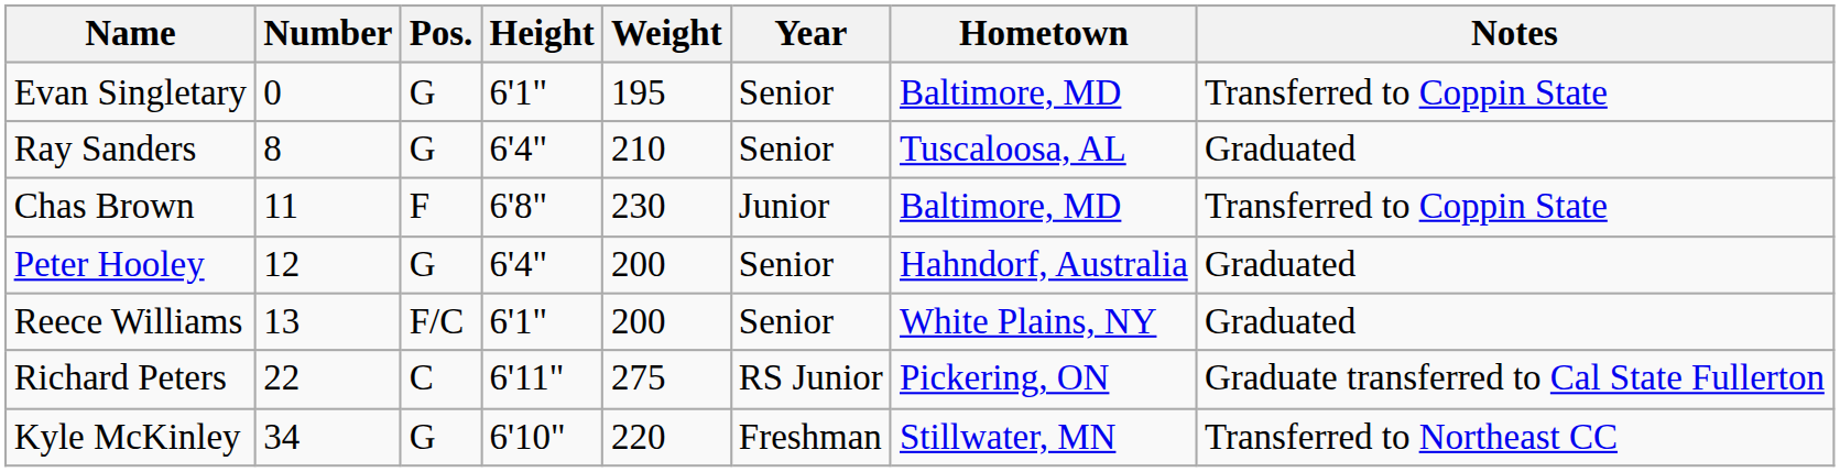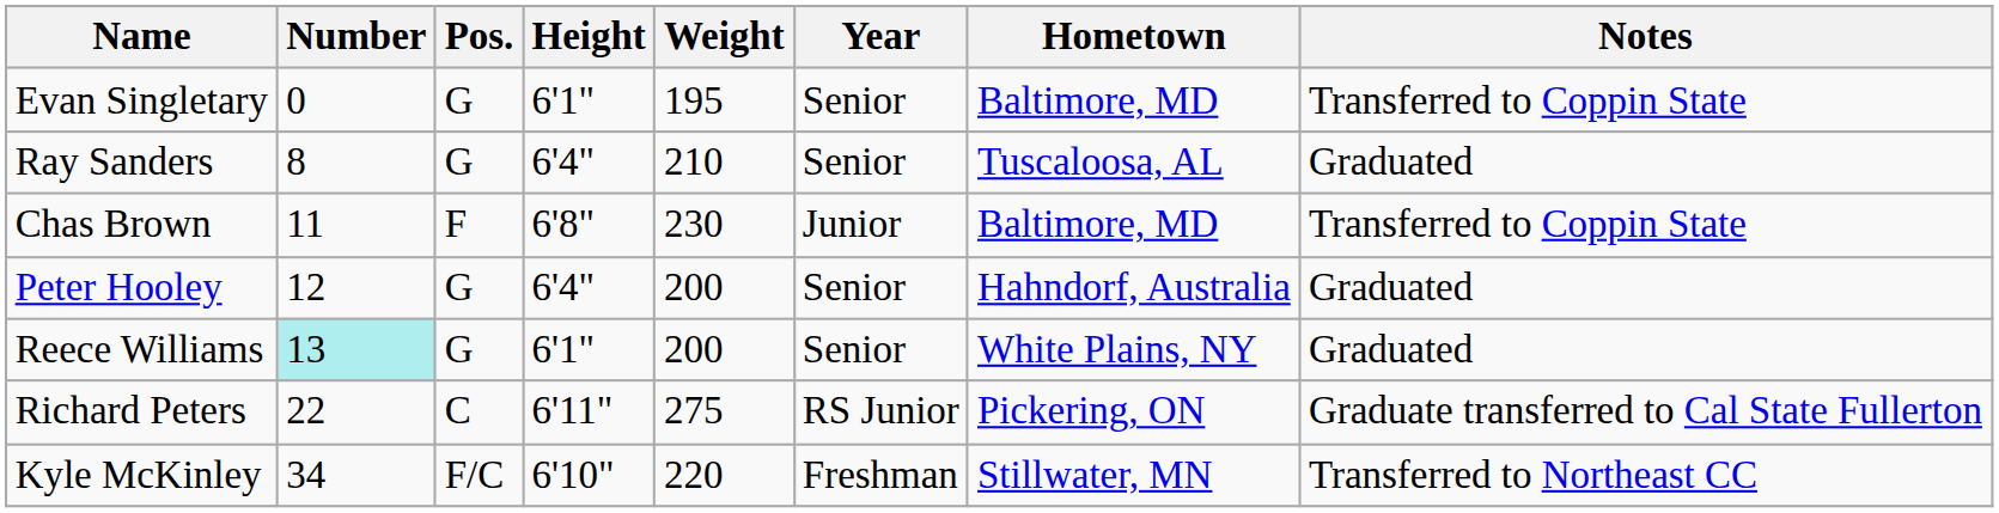 <table class="wikitable sortable" border="1">
 <tr>
 <th>Name</th>
 <th>Number</th>
 <th>Pos.</th>
 <th>Height</th>
 <th>Weight</th>
 <th>Year</th>
 <th>Hometown</th>
 <th class="unsortable">Notes</th>
 </tr>
 <tr>
 <td>Evan Singletary</td>
 <td>0</td>
 <td>G</td>
 <td>6'1"</td>
 <td>195</td>
 <td>Senior</td>
 <td><a href='#'>Baltimore, MD</a></td>
 <td>Transferred to <a href='#'>Coppin State</a></td>
 </tr>
 <tr>
 <td>Ray Sanders</td>
 <td>8</td>
 <td>G</td>
 <td>6'4"</td>
 <td>210</td>
 <td>Senior</td>
 <td><a href='#'>Tuscaloosa, AL</a></td>
 <td>Graduated</td>
 </tr>
 <tr>
 <td>Chas Brown</td>
 <td>11</td>
 <td>F</td>
 <td>6'8"</td>
 <td>230</td>
 <td>Junior</td>
 <td><a href='#'>Baltimore, MD</a></td>
 <td>Transferred to <a href='#'>Coppin State</a></td>
 </tr>
 <tr>
 <td><a href='#'>Peter Hooley</a></td>
 <td>12</td>
 <td>G</td>
 <td>6'4"</td>
 <td>200</td>
 <td>Senior</td>
 <td><a href='#'>Hahndorf, Australia</a></td>
 <td>Graduated</td>
 </tr>
 <tr>
 <td>Reece Williams</td>
-<td>13</td>
-<td>F/C</td>
+<td style="background: paleturquoise;">13</td>
+<td>G</td>
 <td>6'1"</td>
 <td>200</td>
 <td>Senior</td>
 <td><a href='#'>White Plains, NY</a></td>
 <td>Graduated</td>
 </tr>
 <tr>
 <td>Richard Peters</td>
 <td>22</td>
 <td>C</td>
 <td>6'11"</td>
 <td>275</td>
 <td>RS Junior</td>
 <td><a href='#'>Pickering, ON</a></td>
 <td>Graduate transferred to <a href='#'>Cal State Fullerton</a></td>
 </tr>
 <tr>
 <td>Kyle McKinley</td>
 <td>34</td>
-<td>G</td>
+<td>F/C</td>
 <td>6'10"</td>
 <td>220</td>
 <td>Freshman</td>
 <td><a href='#'>Stillwater, MN</a></td>
 <td>Transferred to <a href='#'>Northeast CC</a></td>
 </tr>
 </table>
